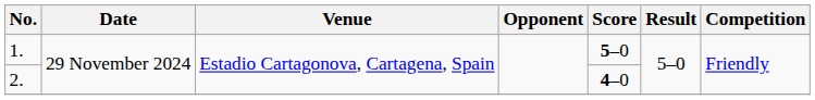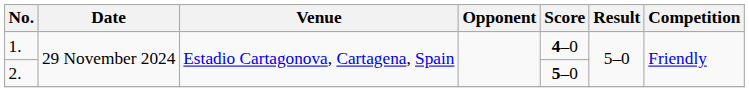 <table class="wikitable">
 <tr>
 <th>No.</th>
 <th>Date</th>
 <th>Venue</th>
 <th>Opponent</th>
 <th>Score</th>
 <th>Result</th>
 <th>Competition</th>
 </tr>
 <tr>
 <td>1.</td>
 <td rowspan=2>29 November 2024</td>
 <td rowspan=2><a href='#'>Estadio Cartagonova</a>, <a href='#'>Cartagena</a>, <a href='#'>Spain</a></td>
 <td rowspan=2></td>
-<td align=center><strong>5</strong>–0</td>
+<td align=center><strong>4</strong>–0</td>
 <td rowspan=2 align=center>5–0</td>
 <td rowspan=2><a href='#'>Friendly</a></td>
 </tr>
 <tr>
 <td>2.</td>
-<td align=center><strong>4</strong>–0</td>
+<td align=center><strong>5</strong>–0</td>
 </tr>
 <tr>
 </tr>
 </table>
